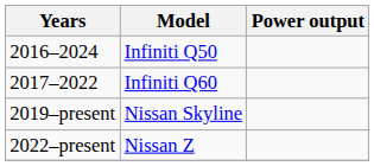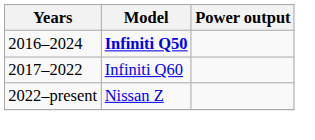 <table class="wikitable">
 <tr>
 <th>Years</th>
 <th>Model</th>
 <th>Power output</th>
 </tr>
 <tr>
 <td>2016–2024</td>
-<td><a href='#'>Infiniti Q50</a></td>
+<td><strong><a href='#'>Infiniti Q50</a></strong></td>
 <td></td>
 </tr>
 <tr>
 <td>2017–2022</td>
 <td><a href='#'>Infiniti Q60</a></td>
-<td></td>
-</tr>
-<tr>
-<td>2019–present</td>
-<td><a href='#'>Nissan Skyline</a></td>
 <td></td>
 </tr>
 <tr>
 <td>2022–present</td>
 <td><a href='#'>Nissan Z</a></td>
 <td></td>
 </tr>
 <tr>
 </tr>
 </table>
